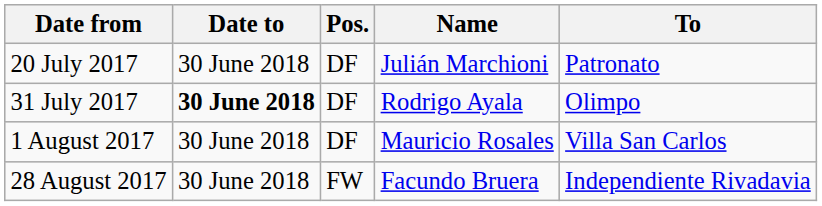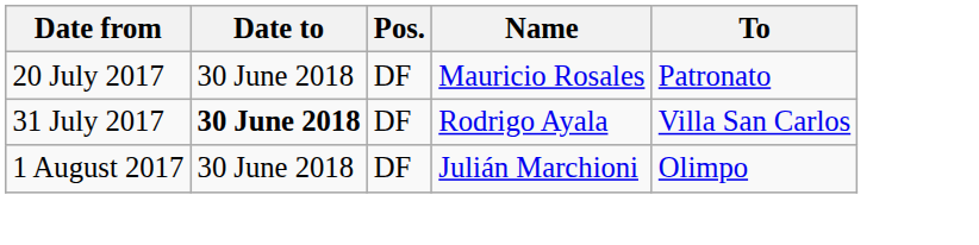 <table class="wikitable">
 <tr>
 <th>Date from</th>
 <th>Date to</th>
 <th>Pos.</th>
 <th>Name</th>
 <th>To</th>
 </tr>
 <tr>
 <td>20 July 2017</td>
 <td>30 June 2018</td>
 <td>DF</td>
-<td> <a href='#'>Julián Marchioni</a></td>
+<td> <a href='#'>Mauricio Rosales</a></td>
 <td> <a href='#'>Patronato</a></td>
 </tr>
 <tr>
 <td>31 July 2017</td>
 <td><strong>30 June 2018</strong></td>
 <td>DF</td>
 <td> <a href='#'>Rodrigo Ayala</a></td>
-<td> <a href='#'>Olimpo</a></td>
+<td> <a href='#'>Villa San Carlos</a></td>
 </tr>
 <tr>
 <td>1 August 2017</td>
 <td>30 June 2018</td>
 <td>DF</td>
-<td> <a href='#'>Mauricio Rosales</a></td>
-<td> <a href='#'>Villa San Carlos</a></td>
-</tr>
-<tr>
-<td>28 August 2017</td>
-<td>30 June 2018</td>
-<td>FW</td>
-<td> <a href='#'>Facundo Bruera</a></td>
-<td> <a href='#'>Independiente Rivadavia</a></td>
+<td> <a href='#'>Julián Marchioni</a></td>
+<td> <a href='#'>Olimpo</a></td>
 </tr>
 </table>
